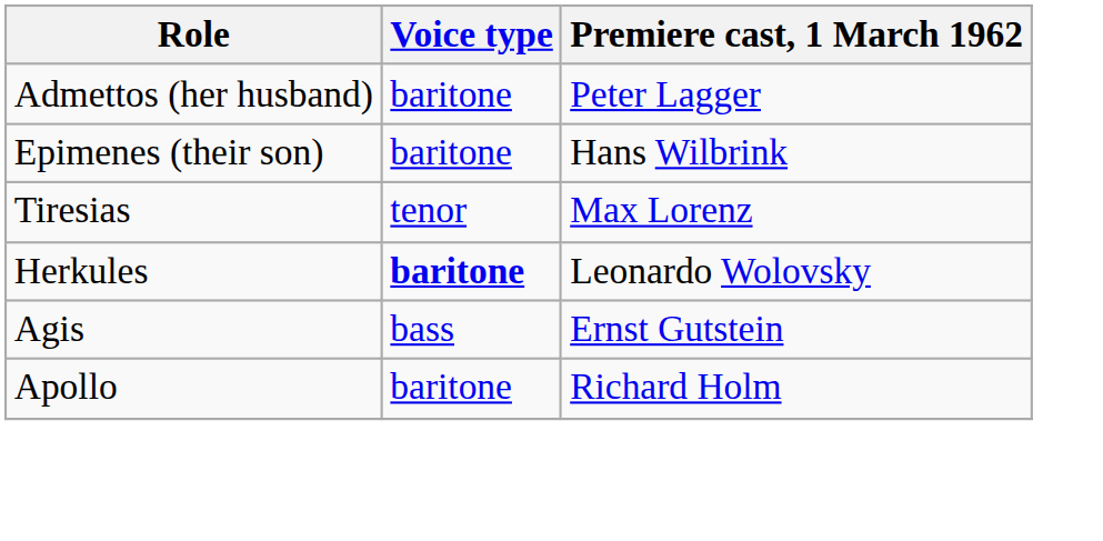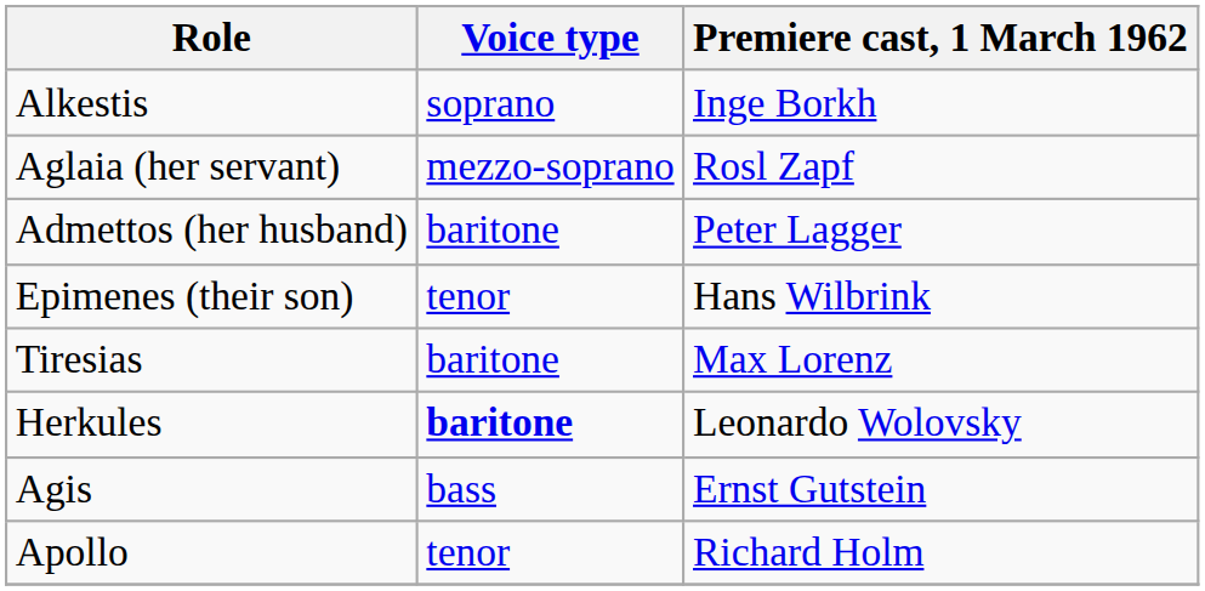 <table class="wikitable">
 <tr>
 <th>Role</th>
 <th><a href='#'>Voice type</a></th>
 <th>Premiere cast, 1 March 1962</th>
+</tr>
+<tr>
+<td>Alkestis</td>
+<td><a href='#'>soprano</a></td>
+<td><a href='#'>Inge Borkh</a></td>
+</tr>
+<tr>
+<td>Aglaia (her servant)</td>
+<td><a href='#'>mezzo-soprano</a></td>
+<td><a href='#'>Rosl Zapf</a></td>
 </tr>
 <tr>
 <td>Admettos (her husband)</td>
 <td><a href='#'>baritone</a></td>
 <td><a href='#'>Peter Lagger</a></td>
 </tr>
 <tr>
 <td>Epimenes (their son)</td>
-<td><a href='#'>baritone</a></td>
+<td><a href='#'>tenor</a></td>
 <td>Hans <a href='#'>Wilbrink</a></td>
 </tr>
 <tr>
 <td>Tiresias</td>
-<td><a href='#'>tenor</a></td>
+<td><a href='#'>baritone</a></td>
 <td><a href='#'>Max Lorenz</a></td>
 </tr>
 <tr>
 <td>Herkules</td>
 <td><strong><a href='#'>baritone</a></strong></td>
 <td>Leonardo <a href='#'>Wolovsky</a></td>
 </tr>
 <tr>
 <td>Agis</td>
 <td><a href='#'>bass</a></td>
 <td><a href='#'>Ernst Gutstein</a></td>
 </tr>
 <tr>
 <td>Apollo</td>
-<td><a href='#'>baritone</a></td>
+<td><a href='#'>tenor</a></td>
 <td><a href='#'>Richard Holm</a></td>
 </tr>
 <tr>
 </tr>
 </table>
